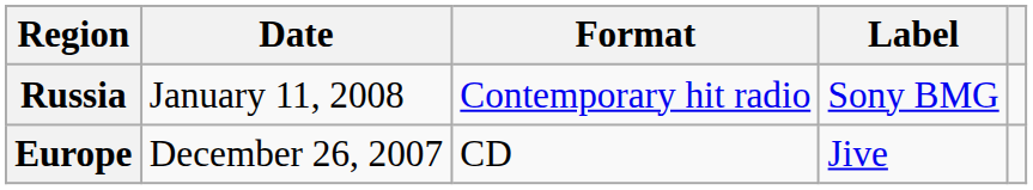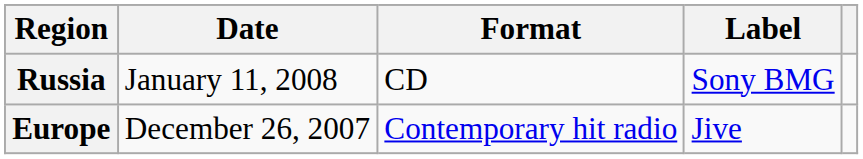 <table class="wikitable plainrowheaders">
 <tr>
 <th scope="col">Region</th>
 <th scope="col">Date</th>
 <th scope="col">Format</th>
 <th scope="col">Label</th>
 <th scope="col"></th>
 </tr>
 <tr>
 <th scope="row">Russia</th>
 <td>January 11, 2008</td>
-<td><a href='#'>Contemporary hit radio</a></td>
+<td>CD</td>
 <td><a href='#'>Sony BMG</a></td>
 <td></td>
 </tr>
 <tr>
 <th scope="row">Europe</th>
 <td>December 26, 2007</td>
-<td>CD</td>
+<td><a href='#'>Contemporary hit radio</a></td>
 <td><a href='#'>Jive</a></td>
 <td></td>
 </tr>
 </table>
